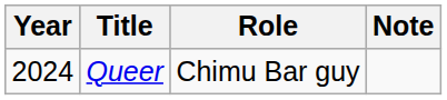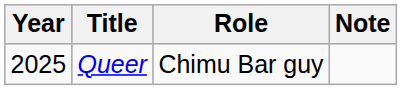 <table class="wikitable sortable">
 <tr>
 <th>Year</th>
 <th>Title</th>
 <th>Role</th>
 <th class="unsortable">Note</th>
 </tr>
 <tr>
-<td>2024</td>
+<td>2025</td>
 <td><em><a href='#'>Queer</a></em></td>
 <td>Chimu Bar guy</td>
 <td></td>
 </tr>
 </table>
